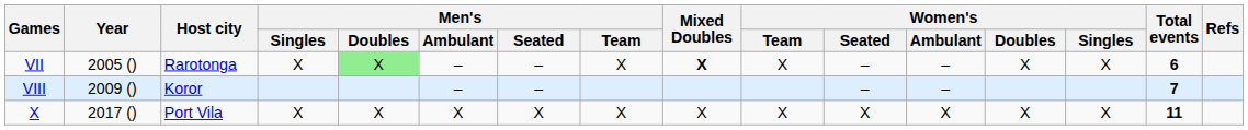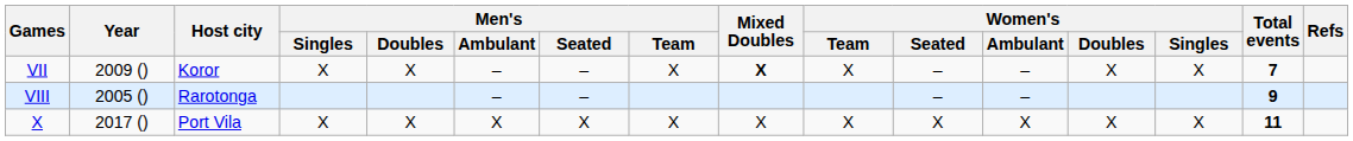 <table class=wikitable style="text-align:center; font-size:95%;">
 <tr>
 <th width=25 rowspan=2>Games</th>
 <th width=88 rowspan=2>Year</th>
 <th width=88 rowspan=2>Host city </th>
 <th colspan=5>Men's</th>
 <th rowspan=2 scope="col" style="width:5em; padding: 2px 0px;">Mixed<br>Doubles</th>
 <th colspan=5>Women's</th>
 <th rowspan=2>Total<br>events</th>
 <th rowspan=2>Refs</th>
 </tr>
 <tr>
 <th scope="col" style="width:5em; padding: 2px 1px;">Singles</th>
 <th scope="col" style="width:5em; padding: 2px 1px;">Doubles</th>
 <th scope="col" style="width:5em; padding: 2px 0px;">Ambulant</th>
 <th scope="col" style="width:5em; padding: 2px 2px;">Seated</th>
 <th scope="col" style="width:5em; padding: 2px 2px;">Team</th>
 <th scope="col" style="width:5em; padding: 2px 2px;">Team</th>
 <th scope="col" style="width:5em; padding: 2px 2px;">Seated</th>
 <th scope="col" style="width:5em; padding: 2px 0px;">Ambulant</th>
 <th scope="col" style="width:5em; padding: 2px 1px;">Doubles</th>
 <th scope="col" style="width:5em; padding: 2px 1px;">Singles </th>
 </tr>
 <tr>
 <td align=center><a href='#'>VII</a></td>
-<td>2005 ()</td>
-<td align=left><a href='#'>Rarotonga</a> </td>
+<td>2009 ()</td>
+<td align=left><a href='#'>Koror</a> </td>
 <td>X</td>
-<td style="background: lightgreen;">X</td>
+<td>X</td>
 <td>–</td>
 <td>–</td>
 <td>X</td>
 <td><strong>X</strong></td>
 <td>X</td>
 <td>–</td>
 <td>–</td>
 <td>X</td>
 <td>X</td>
-<td><span><strong>6</strong></span></td>
+<td><span><strong>7</strong></span></td>
 <td></td>
 </tr>
 <tr bgcolor=#ddeeff>
 <td align=center><a href='#'>VIII</a></td>
-<td>2009 ()</td>
-<td align=left><a href='#'>Koror</a> </td>
+<td>2005 ()</td>
+<td align=left><a href='#'>Rarotonga</a> </td>
 <td> <br> </td>
 <td> <br> </td>
 <td>–</td>
 <td>–</td>
 <td> <br> </td>
 <td> <br> </td>
 <td> <br> </td>
 <td>–</td>
 <td>–</td>
 <td> <br> </td>
 <td> <br> </td>
-<td><strong>7</strong></td>
+<td><strong>9</strong></td>
 <td></td>
 </tr>
 <tr>
 <td align=center><a href='#'>X</a></td>
 <td>2017 ()</td>
 <td align=left><a href='#'>Port Vila</a> </td>
 <td>X</td>
 <td>X</td>
 <td>X</td>
 <td>X</td>
 <td>X</td>
 <td>X</td>
 <td>X</td>
 <td>X</td>
 <td>X</td>
 <td>X</td>
 <td>X</td>
 <td><strong>11</strong></td>
 <td></td>
 </tr>
 </table>
